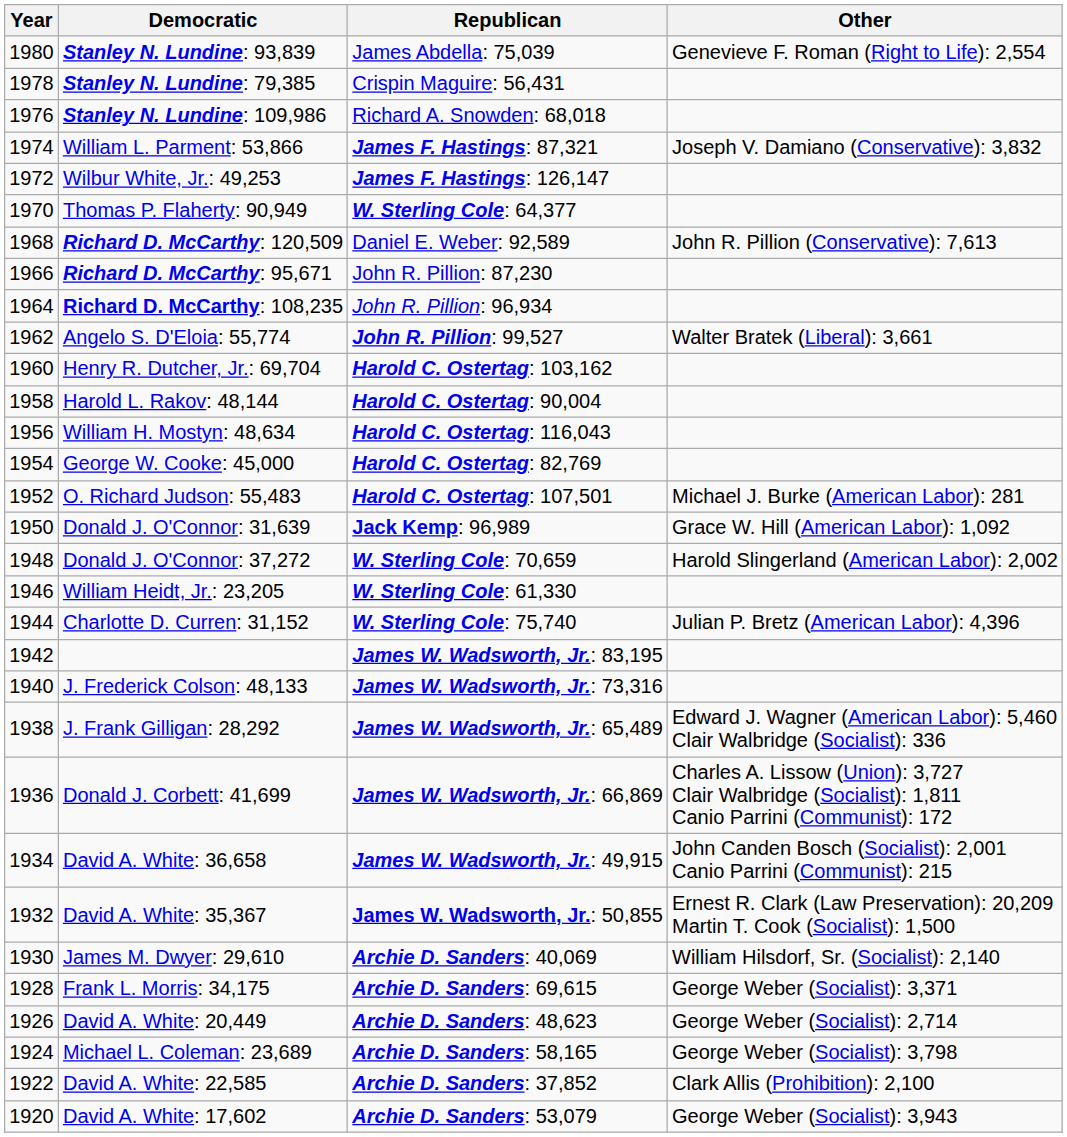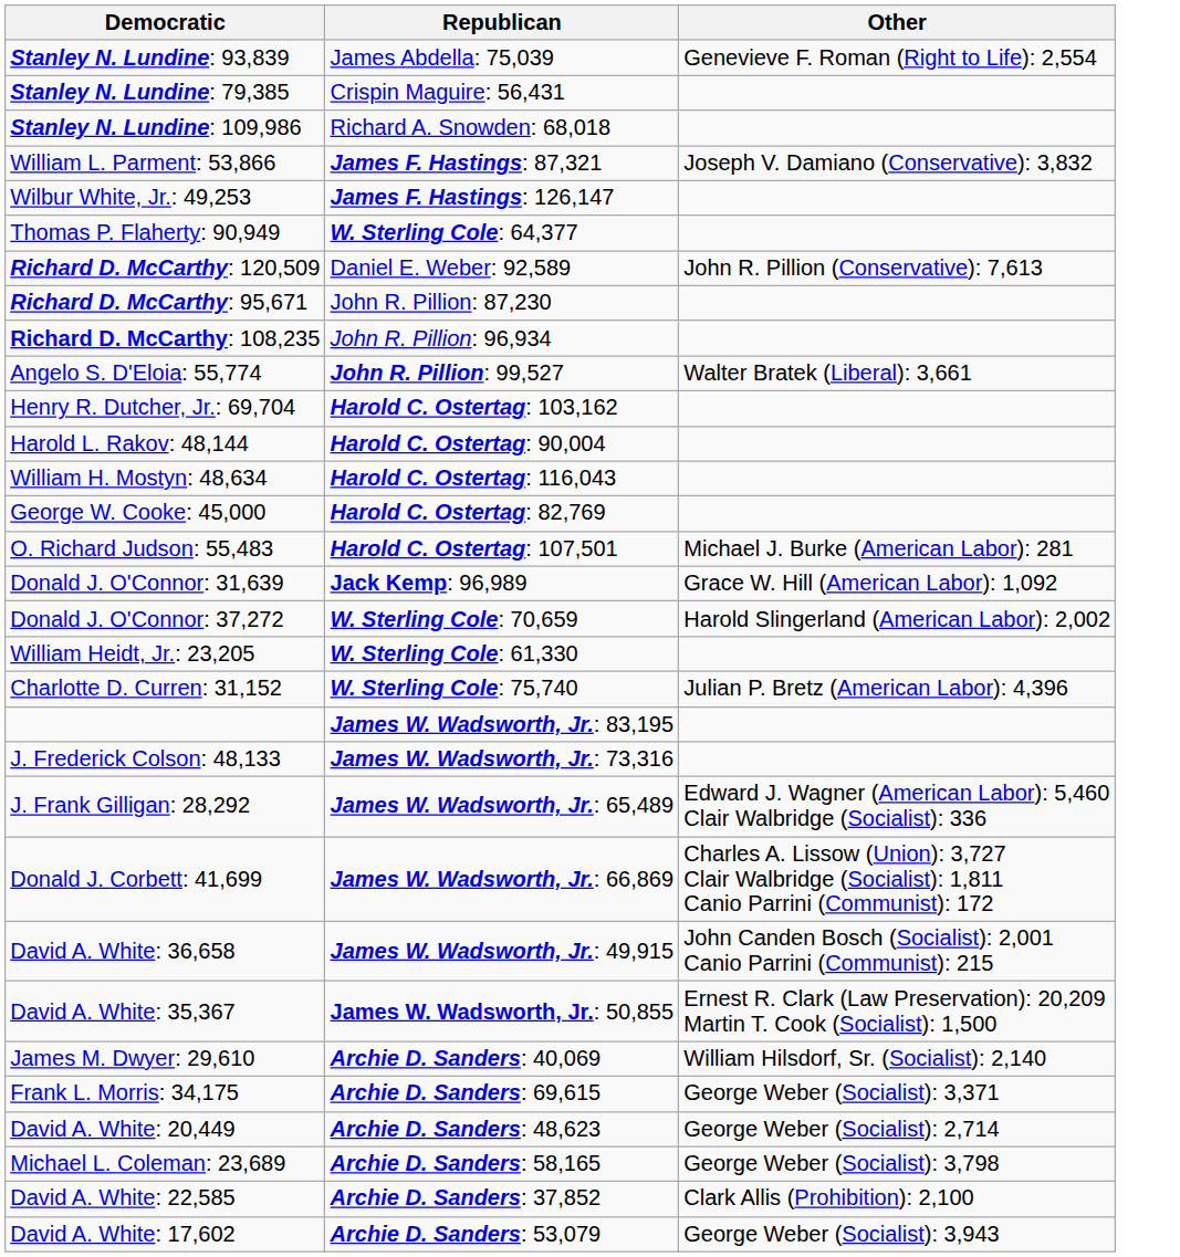 <table class=wikitable>
 <tr>
-<th>Year</th>
 <th>Democratic</th>
 <th>Republican</th>
 <th>Other</th>
 </tr>
 <tr>
-<td>1980</td>
 <td><strong><em><a href='#'>Stanley N. Lundine</a></em></strong>: 93,839</td>
 <td><a href='#'>James Abdella</a>: 75,039</td>
 <td>Genevieve F. Roman (<a href='#'>Right to Life</a>): 2,554</td>
 </tr>
 <tr>
-<td>1978</td>
 <td><strong><em><a href='#'>Stanley N. Lundine</a></em></strong>: 79,385</td>
 <td><a href='#'>Crispin Maguire</a>: 56,431</td>
 <td></td>
 </tr>
 <tr>
-<td>1976</td>
 <td><strong><em><a href='#'>Stanley N. Lundine</a></em></strong>: 109,986</td>
 <td><a href='#'>Richard A. Snowden</a>: 68,018</td>
 <td></td>
 </tr>
 <tr>
-<td>1974</td>
 <td><a href='#'>William L. Parment</a>: 53,866</td>
 <td><strong><em><a href='#'>James F. Hastings</a></em></strong>: 87,321</td>
 <td>Joseph V. Damiano (<a href='#'>Conservative</a>): 3,832</td>
 </tr>
 <tr>
-<td>1972</td>
 <td><a href='#'>Wilbur White, Jr.</a>: 49,253</td>
 <td><strong><em><a href='#'>James F. Hastings</a></em></strong>: 126,147</td>
 <td></td>
 </tr>
 <tr>
-<td>1970</td>
 <td><a href='#'>Thomas P. Flaherty</a>: 90,949</td>
 <td><strong><em><a href='#'>W. Sterling Cole</a></em></strong>: 64,377</td>
 <td></td>
 </tr>
 <tr>
-<td>1968</td>
 <td><strong><em><a href='#'>Richard D. McCarthy</a></em></strong>: 120,509</td>
 <td><a href='#'>Daniel E. Weber</a>: 92,589</td>
 <td>John R. Pillion (<a href='#'>Conservative</a>): 7,613</td>
 </tr>
 <tr>
-<td>1966</td>
 <td><strong><em><a href='#'>Richard D. McCarthy</a></em></strong>: 95,671</td>
 <td><a href='#'>John R. Pillion</a>: 87,230</td>
 <td></td>
 </tr>
 <tr>
-<td>1964</td>
 <td><strong><a href='#'>Richard D. McCarthy</a></strong>: 108,235</td>
 <td><em><a href='#'>John R. Pillion</a></em>: 96,934</td>
 <td></td>
 </tr>
 <tr>
-<td>1962</td>
 <td><a href='#'>Angelo S. D'Eloia</a>: 55,774</td>
 <td><strong><em><a href='#'>John R. Pillion</a></em></strong>: 99,527</td>
 <td>Walter Bratek (<a href='#'>Liberal</a>): 3,661</td>
 </tr>
 <tr>
-<td>1960</td>
 <td><a href='#'>Henry R. Dutcher, Jr.</a>: 69,704</td>
 <td><strong><em><a href='#'>Harold C. Ostertag</a></em></strong>: 103,162</td>
 <td></td>
 </tr>
 <tr>
-<td>1958</td>
 <td><a href='#'>Harold L. Rakov</a>: 48,144</td>
 <td><strong><em><a href='#'>Harold C. Ostertag</a></em></strong>: 90,004</td>
 <td></td>
 </tr>
 <tr>
-<td>1956</td>
 <td><a href='#'>William H. Mostyn</a>: 48,634</td>
 <td><strong><em><a href='#'>Harold C. Ostertag</a></em></strong>: 116,043</td>
 <td></td>
 </tr>
 <tr>
-<td>1954</td>
 <td><a href='#'>George W. Cooke</a>: 45,000</td>
 <td><strong><em><a href='#'>Harold C. Ostertag</a></em></strong>: 82,769</td>
 <td></td>
 </tr>
 <tr>
-<td>1952</td>
 <td><a href='#'>O. Richard Judson</a>: 55,483</td>
 <td><strong><em><a href='#'>Harold C. Ostertag</a></em></strong>: 107,501</td>
 <td>Michael J. Burke (<a href='#'>American Labor</a>): 281</td>
 </tr>
 <tr>
-<td>1950</td>
 <td><a href='#'>Donald J. O'Connor</a>: 31,639</td>
 <td><strong><a href='#'>Jack Kemp</a></strong>: 96,989</td>
 <td>Grace W. Hill (<a href='#'>American Labor</a>): 1,092</td>
 </tr>
 <tr>
-<td>1948</td>
 <td><a href='#'>Donald J. O'Connor</a>: 37,272</td>
 <td><strong><em><a href='#'>W. Sterling Cole</a></em></strong>: 70,659</td>
 <td>Harold Slingerland (<a href='#'>American Labor</a>): 2,002</td>
 </tr>
 <tr>
-<td>1946</td>
 <td><a href='#'>William Heidt, Jr.</a>: 23,205</td>
 <td><strong><em><a href='#'>W. Sterling Cole</a></em></strong>: 61,330</td>
 <td></td>
 </tr>
 <tr>
-<td>1944</td>
 <td><a href='#'>Charlotte D. Curren</a>: 31,152</td>
 <td><strong><em><a href='#'>W. Sterling Cole</a></em></strong>: 75,740</td>
 <td>Julian P. Bretz (<a href='#'>American Labor</a>): 4,396</td>
 </tr>
 <tr>
-<td>1942</td>
 <td></td>
 <td><strong><em><a href='#'>James W. Wadsworth, Jr.</a></em></strong>: 83,195</td>
 <td></td>
 </tr>
 <tr>
-<td>1940</td>
 <td><a href='#'>J. Frederick Colson</a>: 48,133</td>
 <td><strong><em><a href='#'>James W. Wadsworth, Jr.</a></em></strong>: 73,316</td>
 <td></td>
 </tr>
 <tr>
-<td>1938</td>
 <td><a href='#'>J. Frank Gilligan</a>: 28,292</td>
 <td><strong><em><a href='#'>James W. Wadsworth, Jr.</a></em></strong>: 65,489</td>
 <td>Edward J. Wagner (<a href='#'>American Labor</a>): 5,460<br>Clair Walbridge (<a href='#'>Socialist</a>): 336</td>
 </tr>
 <tr>
-<td>1936</td>
 <td><a href='#'>Donald J. Corbett</a>: 41,699</td>
 <td><strong><em><a href='#'>James W. Wadsworth, Jr.</a></em></strong>: 66,869</td>
 <td>Charles A. Lissow (<a href='#'>Union</a>): 3,727<br>Clair Walbridge (<a href='#'>Socialist</a>): 1,811<br>Canio Parrini (<a href='#'>Communist</a>): 172</td>
 </tr>
 <tr>
-<td>1934</td>
 <td><a href='#'>David A. White</a>: 36,658</td>
 <td><strong><em><a href='#'>James W. Wadsworth, Jr.</a></em></strong>: 49,915</td>
 <td>John Canden Bosch (<a href='#'>Socialist</a>): 2,001<br>Canio Parrini (<a href='#'>Communist</a>): 215</td>
 </tr>
 <tr>
-<td>1932</td>
 <td><a href='#'>David A. White</a>: 35,367</td>
 <td><strong><a href='#'>James W. Wadsworth, Jr.</a></strong>: 50,855</td>
 <td>Ernest R. Clark (Law Preservation): 20,209<br>Martin T. Cook (<a href='#'>Socialist</a>): 1,500</td>
 </tr>
 <tr>
-<td>1930</td>
 <td><a href='#'>James M. Dwyer</a>: 29,610</td>
 <td><strong><em><a href='#'>Archie D. Sanders</a></em></strong>: 40,069</td>
 <td>William Hilsdorf, Sr. (<a href='#'>Socialist</a>): 2,140</td>
 </tr>
 <tr>
-<td>1928</td>
 <td><a href='#'>Frank L. Morris</a>: 34,175</td>
 <td><strong><em><a href='#'>Archie D. Sanders</a></em></strong>: 69,615</td>
 <td>George Weber (<a href='#'>Socialist</a>): 3,371</td>
 </tr>
 <tr>
-<td>1926</td>
 <td><a href='#'>David A. White</a>: 20,449</td>
 <td><strong><em><a href='#'>Archie D. Sanders</a></em></strong>: 48,623</td>
 <td>George Weber (<a href='#'>Socialist</a>): 2,714</td>
 </tr>
 <tr>
-<td>1924</td>
 <td><a href='#'>Michael L. Coleman</a>: 23,689</td>
 <td><strong><em><a href='#'>Archie D. Sanders</a></em></strong>: 58,165</td>
 <td>George Weber (<a href='#'>Socialist</a>): 3,798</td>
 </tr>
 <tr>
-<td>1922</td>
 <td><a href='#'>David A. White</a>: 22,585</td>
 <td><strong><em><a href='#'>Archie D. Sanders</a></em></strong>: 37,852</td>
 <td>Clark Allis (<a href='#'>Prohibition</a>): 2,100</td>
 </tr>
 <tr>
-<td>1920</td>
 <td><a href='#'>David A. White</a>: 17,602</td>
 <td><strong><em><a href='#'>Archie D. Sanders</a></em></strong>: 53,079</td>
 <td>George Weber (<a href='#'>Socialist</a>): 3,943</td>
 </tr>
 </table>
